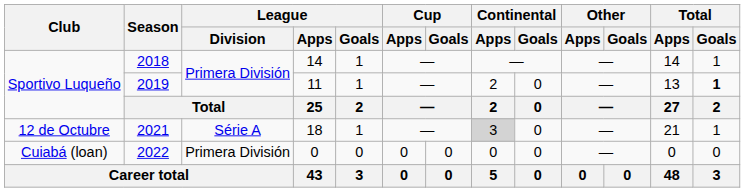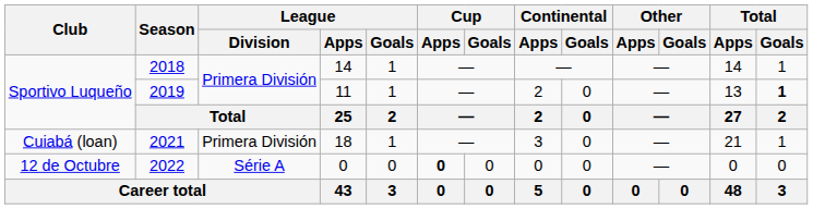 <table class="wikitable" style="text-align: center;">
 <tr>
 <th rowspan="2">Club</th>
 <th rowspan="2">Season</th>
 <th colspan="3">League</th>
 <th colspan="2">Cup</th>
 <th colspan="2">Continental</th>
 <th colspan="2">Other</th>
 <th colspan="2">Total</th>
 </tr>
 <tr>
 <th>Division</th>
 <th>Apps</th>
 <th>Goals</th>
 <th>Apps</th>
 <th>Goals</th>
 <th>Apps</th>
 <th>Goals</th>
 <th>Apps</th>
 <th>Goals</th>
 <th>Apps</th>
 <th>Goals</th>
 </tr>
 <tr>
 <td rowspan="3"><a href='#'>Sportivo Luqueño</a></td>
 <td><a href='#'>2018</a></td>
 <td rowspan="2"><a href='#'>Primera División</a></td>
 <td>14</td>
 <td>1</td>
 <td colspan="2">—</td>
 <td colspan="2">—</td>
 <td colspan="2">—</td>
 <td>14</td>
 <td>1</td>
 </tr>
 <tr>
 <td><a href='#'>2019</a></td>
 <td>11</td>
 <td>1</td>
 <td colspan="2">—</td>
 <td>2</td>
 <td>0</td>
 <td colspan="2">—</td>
 <td>13</td>
 <td><strong>1</strong></td>
 </tr>
 <tr>
 <th colspan="2">Total</th>
 <th>25</th>
 <th>2</th>
 <th colspan="2">—</th>
 <th>2</th>
 <th>0</th>
 <th colspan="2">—</th>
 <th>27</th>
 <th>2</th>
 </tr>
 <tr>
-<td><a href='#'>12 de Octubre</a></td>
+<td><a href='#'>Cuiabá</a> (loan)</td>
 <td><a href='#'>2021</a></td>
-<td><a href='#'>Série A</a></td>
+<td>Primera División</td>
 <td>18</td>
 <td>1</td>
 <td colspan="2">—</td>
-<td style="background: lightgrey;">3</td>
+<td>3</td>
 <td>0</td>
 <td colspan="2">—</td>
 <td>21</td>
 <td>1</td>
 </tr>
 <tr>
-<td><a href='#'>Cuiabá</a> (loan)</td>
+<td><a href='#'>12 de Octubre</a></td>
 <td><a href='#'>2022</a></td>
-<td>Primera División</td>
+<td><a href='#'>Série A</a></td>
 <td>0</td>
 <td>0</td>
-<td>0</td>
+<td><strong>0</strong></td>
 <td>0</td>
 <td>0</td>
 <td>0</td>
 <td colspan="2">—</td>
 <td>0</td>
 <td>0</td>
 </tr>
 <tr>
 <th colspan="3">Career total</th>
 <th>43</th>
 <th>3</th>
 <th>0</th>
 <th>0</th>
 <th>5</th>
 <th>0</th>
 <th>0</th>
 <th>0</th>
 <th>48</th>
 <th>3</th>
 </tr>
 </table>
